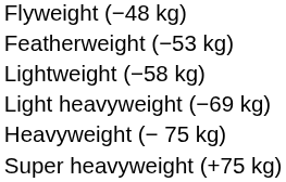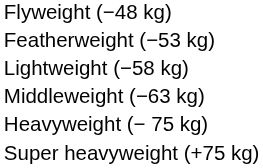 <table>
 <tr>
 <td>Flyweight (−48 kg)<br></td>
 <td></td>
 <td></td>
 <td></td>
 </tr>
 <tr>
 <td>Featherweight (−53 kg)<br></td>
 <td></td>
 <td></td>
 <td></td>
 </tr>
 <tr>
 <td>Lightweight (−58 kg)<br></td>
 <td></td>
 <td></td>
 <td></td>
 </tr>
 <tr>
-<td>Light heavyweight (−69 kg)<br></td>
+<td>Middleweight (−63 kg)<br></td>
 <td></td>
 <td></td>
 <td></td>
 </tr>
 <tr>
 <td>Heavyweight (− 75 kg)<br></td>
 <td></td>
 <td></td>
 <td></td>
 </tr>
 <tr>
 <td>Super heavyweight (+75 kg)<br></td>
 <td></td>
 <td></td>
 <td></td>
 </tr>
 </table>
